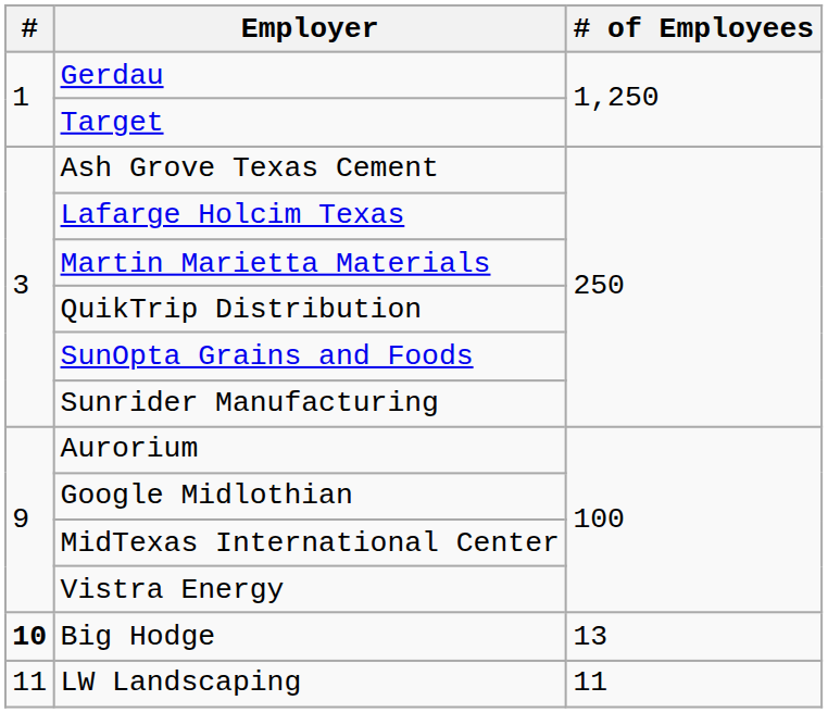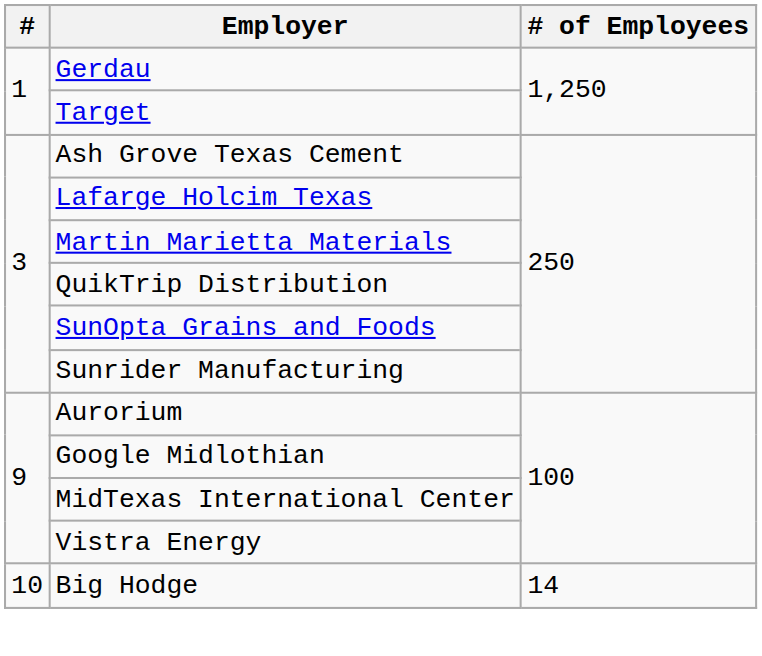 <table class="wikitable" border="1">
 <tr>
 <th>#</th>
 <th>Employer</th>
 <th># of Employees</th>
 </tr>
 <tr>
 <td rowspan=2>1</td>
 <td><a href='#'>Gerdau</a></td>
 <td rowspan=2>1,250</td>
 </tr>
 <tr>
 <td><a href='#'>Target</a></td>
 </tr>
 <tr>
 <td rowspan=6>3</td>
 <td>Ash Grove Texas Cement</td>
 <td rowspan=6>250</td>
 </tr>
 <tr>
 <td><a href='#'>Lafarge Holcim Texas</a></td>
 </tr>
 <tr>
 <td><a href='#'>Martin Marietta Materials</a></td>
 </tr>
 <tr>
 <td>QuikTrip Distribution</td>
 </tr>
 <tr>
 <td><a href='#'>SunOpta Grains and Foods</a></td>
 </tr>
 <tr>
 <td>Sunrider Manufacturing</td>
 </tr>
 <tr>
 <td rowspan=4>9</td>
 <td>Aurorium</td>
 <td rowspan=4>100</td>
 </tr>
 <tr>
 <td>Google Midlothian</td>
 </tr>
 <tr>
 <td>MidTexas International Center</td>
 </tr>
 <tr>
 <td>Vistra Energy</td>
 </tr>
 <tr>
-<td rowspan=1><strong>10</strong></td>
+<td rowspan=1>10</td>
 <td>Big Hodge</td>
-<td rowspan=1>13</td>
-</tr>
-<tr>
-<td rowspan=1>11</td>
-<td>LW Landscaping</td>
-<td rowspan=1>11</td>
+<td rowspan=1>14</td>
 </tr>
 </table>
